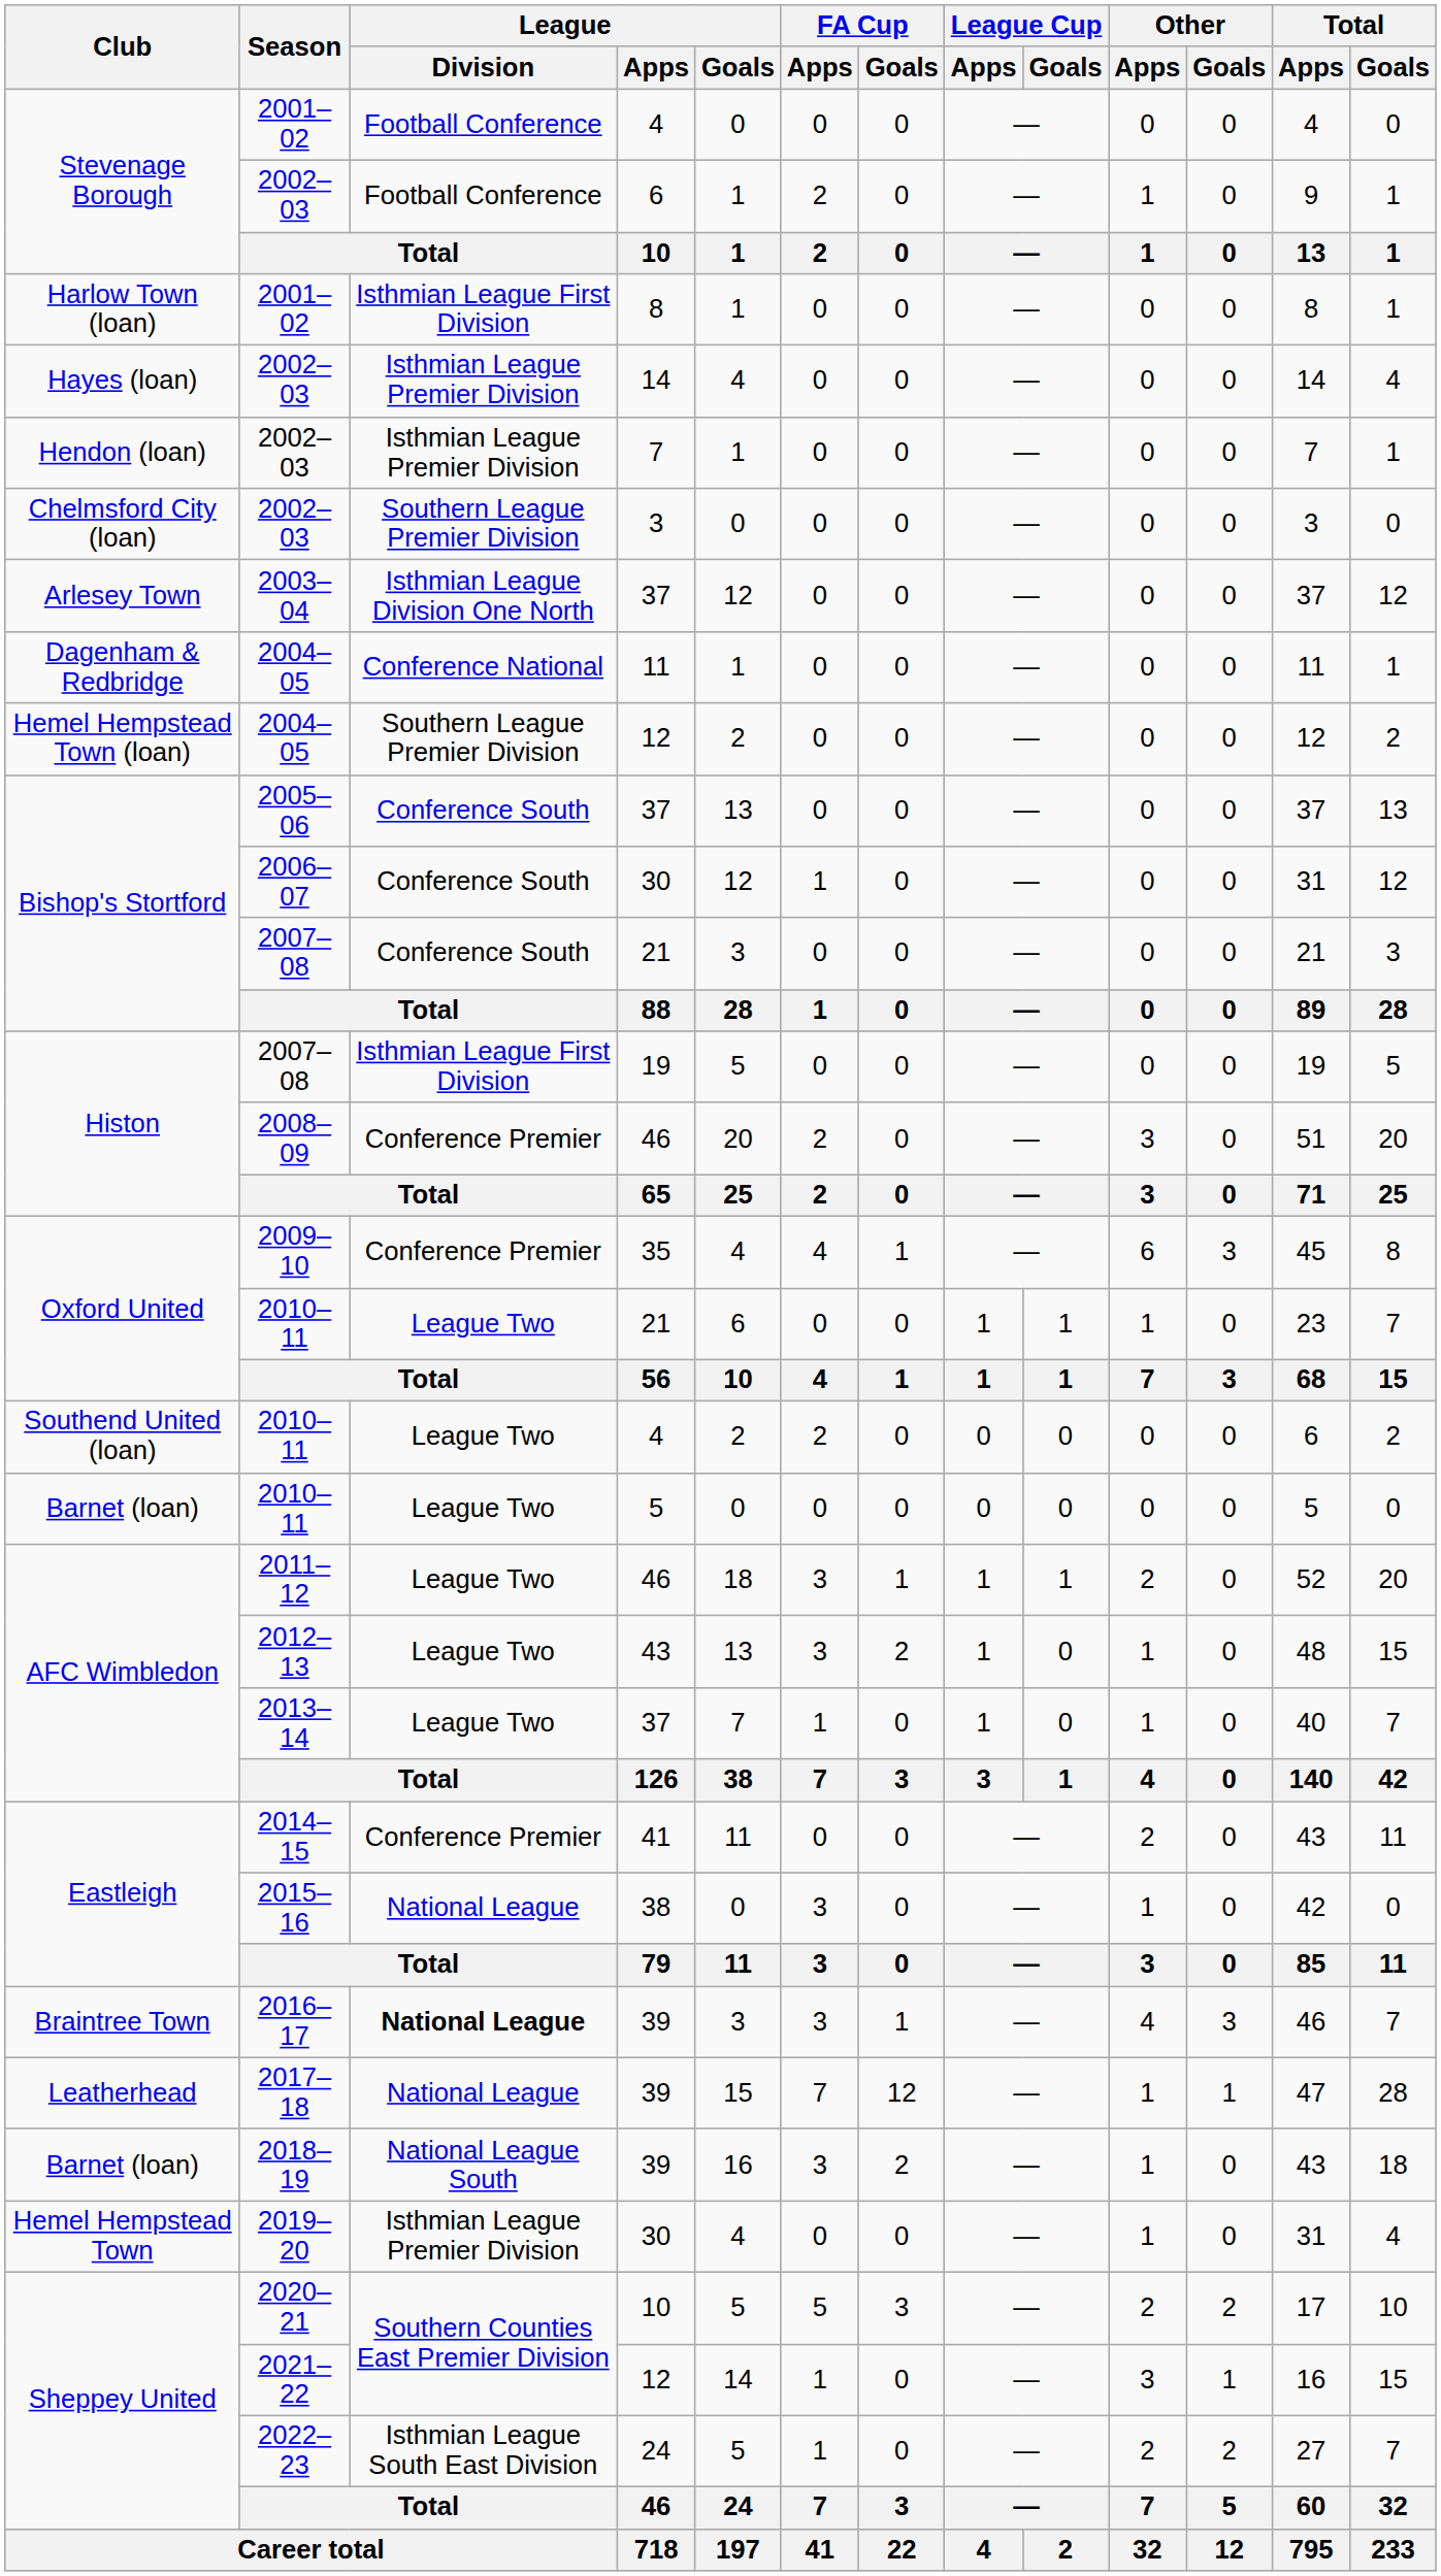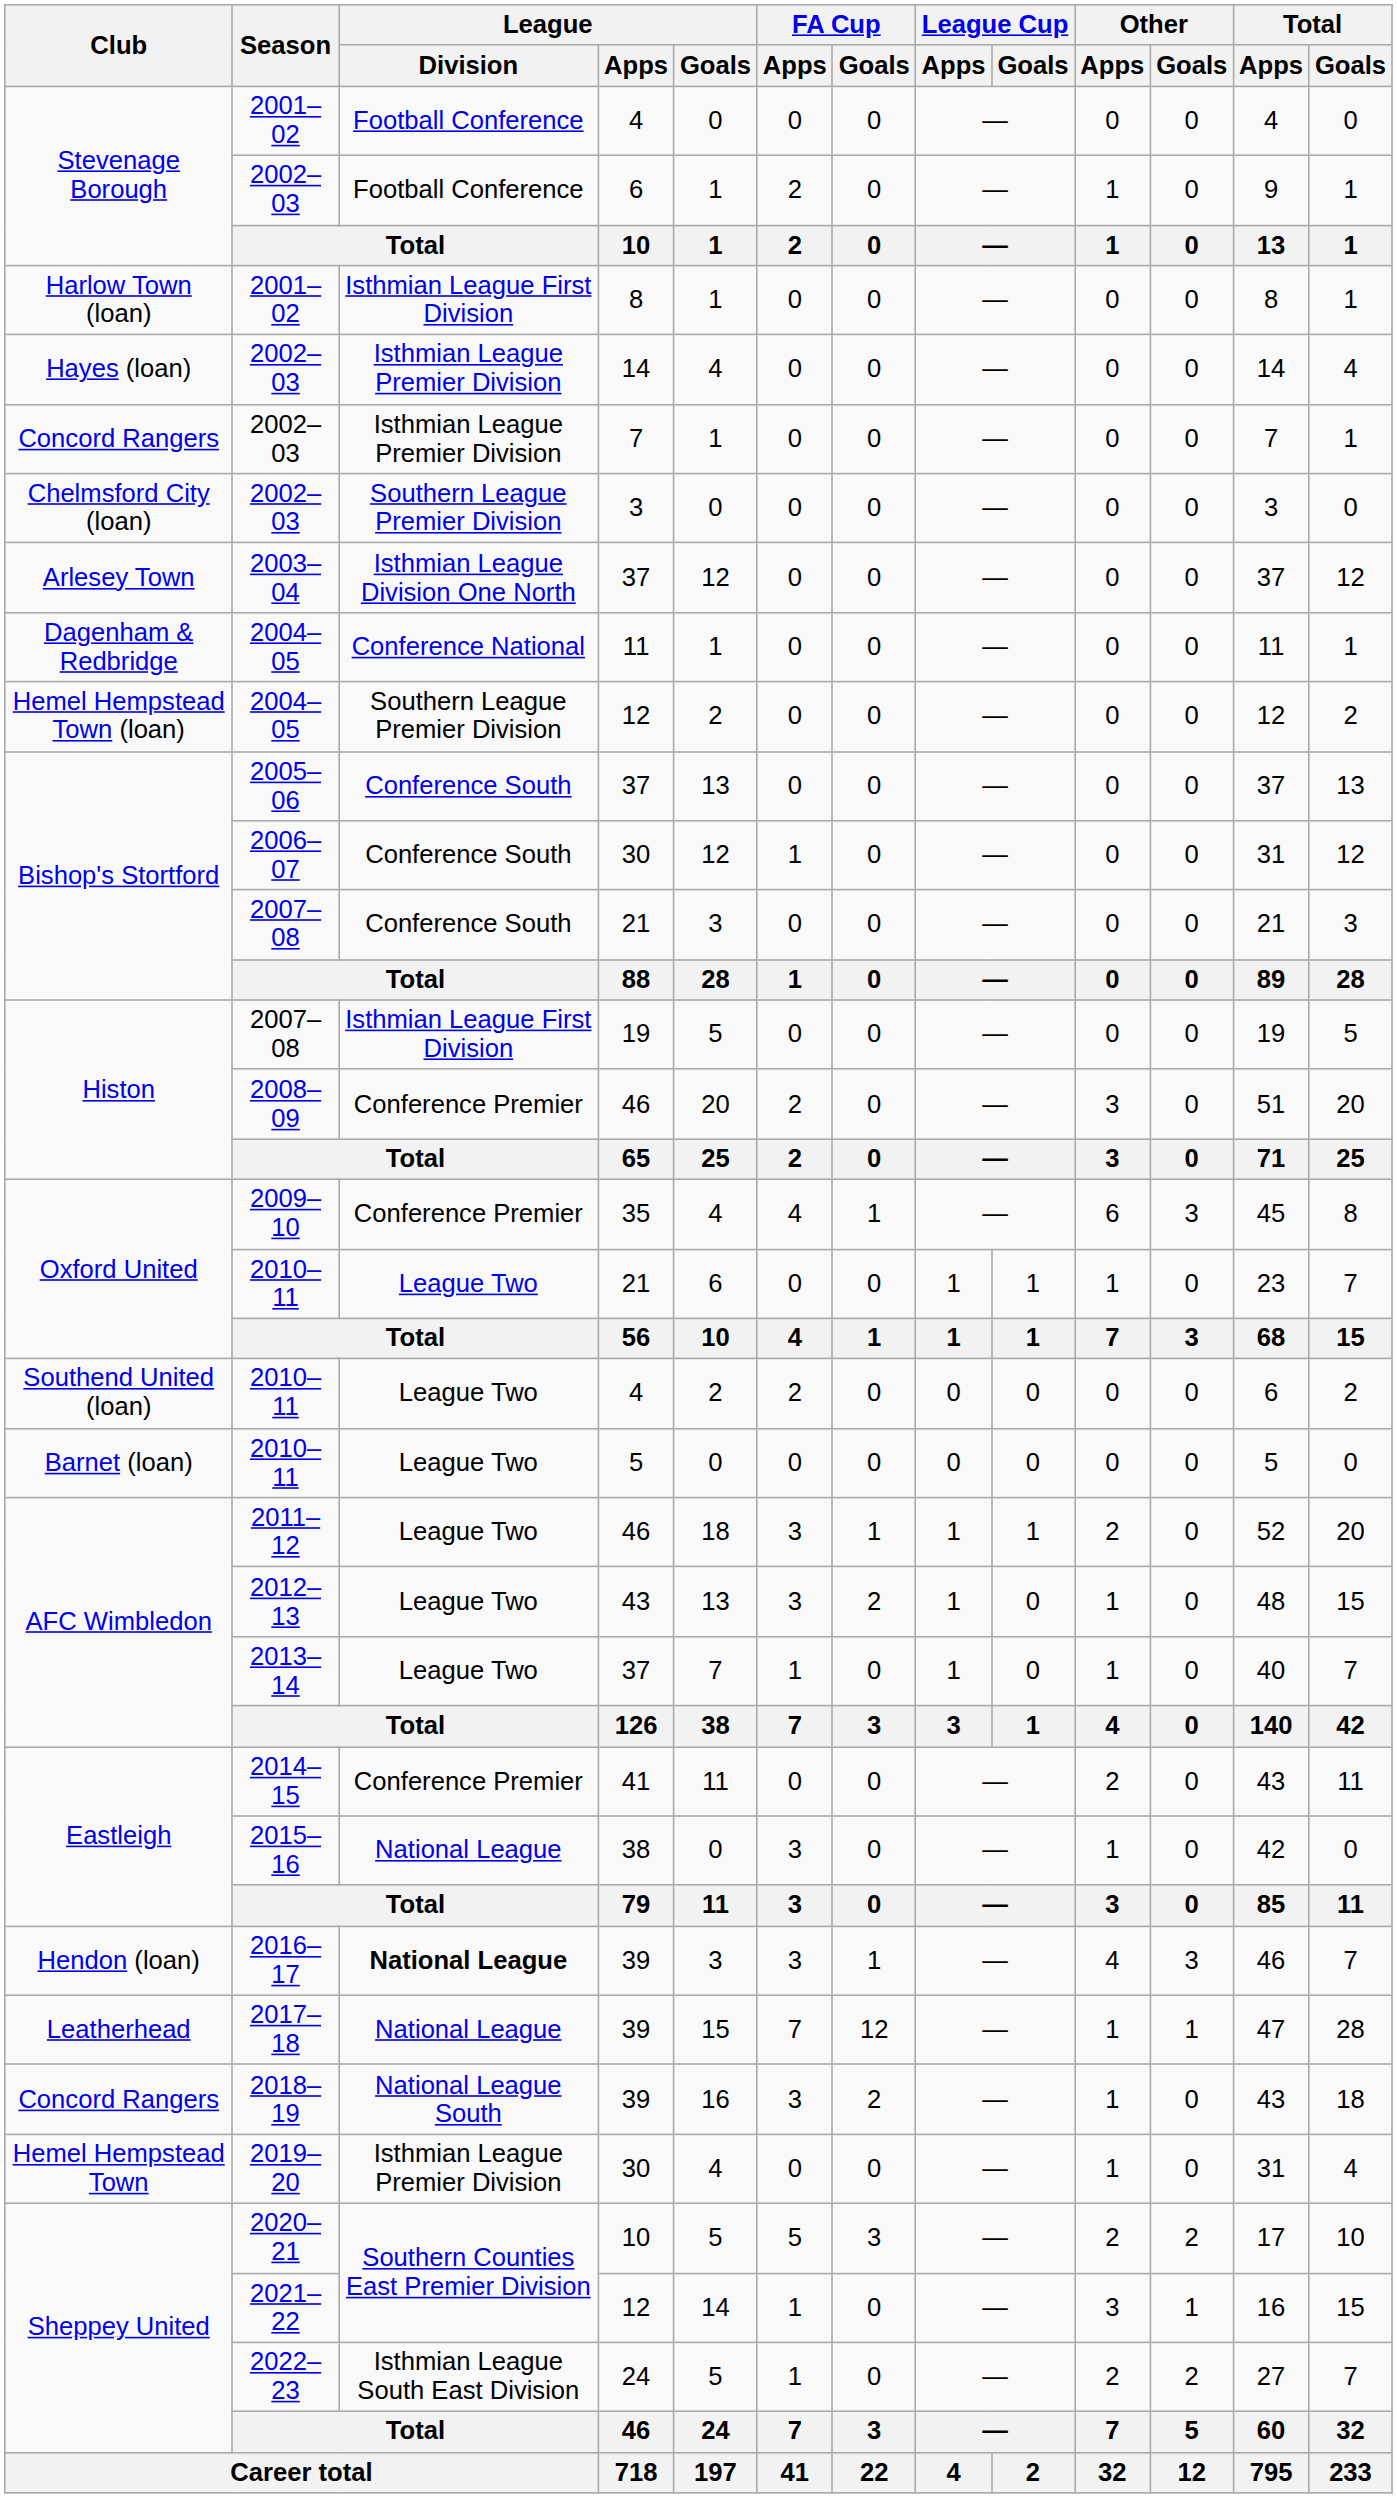 <table class="wikitable" style="text-align: center;">
 <tr>
 <th rowspan="2">Club</th>
 <th rowspan="2">Season</th>
 <th colspan="3">League</th>
 <th colspan="2"><a href='#'>FA Cup</a></th>
 <th colspan="2"><a href='#'>League Cup</a></th>
 <th colspan="2">Other</th>
 <th colspan="2">Total</th>
 </tr>
 <tr>
 <th>Division</th>
 <th>Apps</th>
 <th>Goals</th>
 <th>Apps</th>
 <th>Goals</th>
 <th>Apps</th>
 <th>Goals</th>
 <th>Apps</th>
 <th>Goals</th>
 <th>Apps</th>
 <th>Goals</th>
 </tr>
 <tr>
 <td rowspan="3" valign="center"><a href='#'>Stevenage Borough</a></td>
 <td><a href='#'>2001–02</a></td>
 <td><a href='#'>Football Conference</a></td>
 <td>4</td>
 <td>0</td>
 <td>0</td>
 <td>0</td>
 <td colspan="2">—</td>
 <td>0</td>
 <td>0</td>
 <td>4</td>
 <td>0</td>
 </tr>
 <tr>
 <td><a href='#'>2002–03</a></td>
 <td>Football Conference</td>
 <td>6</td>
 <td>1</td>
 <td>2</td>
 <td>0</td>
 <td colspan="2">—</td>
 <td>1</td>
 <td>0</td>
 <td>9</td>
 <td>1</td>
 </tr>
 <tr>
 <th colspan="2">Total</th>
 <th>10</th>
 <th>1</th>
 <th>2</th>
 <th>0</th>
 <th colspan="2">—</th>
 <th>1</th>
 <th>0</th>
 <th>13</th>
 <th>1</th>
 </tr>
 <tr>
 <td rowspan="1" valign="center"><a href='#'>Harlow Town</a> (loan)</td>
 <td><a href='#'>2001–02</a></td>
 <td><a href='#'>Isthmian League First Division</a></td>
 <td>8</td>
 <td>1</td>
 <td>0</td>
 <td>0</td>
 <td colspan="2">—</td>
 <td>0</td>
 <td>0</td>
 <td>8</td>
 <td>1</td>
 </tr>
 <tr>
 <td rowspan="1" valign="center"><a href='#'>Hayes</a> (loan)</td>
 <td><a href='#'>2002–03</a></td>
 <td><a href='#'>Isthmian League Premier Division</a></td>
 <td>14</td>
 <td>4</td>
 <td>0</td>
 <td>0</td>
 <td colspan="2">—</td>
 <td>0</td>
 <td>0</td>
 <td>14</td>
 <td>4</td>
 </tr>
 <tr>
-<td rowspan="1" valign="center"><a href='#'>Hendon</a> (loan)</td>
+<td rowspan="1" valign="center"><a href='#'>Concord Rangers</a></td>
 <td>2002–03</td>
 <td>Isthmian League Premier Division</td>
 <td>7</td>
 <td>1</td>
 <td>0</td>
 <td>0</td>
 <td colspan="2">—</td>
 <td>0</td>
 <td>0</td>
 <td>7</td>
 <td>1</td>
 </tr>
 <tr>
 <td rowspan="1" valign="center"><a href='#'>Chelmsford City</a> (loan)</td>
 <td><a href='#'>2002–03</a></td>
 <td><a href='#'>Southern League Premier Division</a></td>
 <td>3</td>
 <td>0</td>
 <td>0</td>
 <td>0</td>
 <td colspan="2">—</td>
 <td>0</td>
 <td>0</td>
 <td>3</td>
 <td>0</td>
 </tr>
 <tr>
 <td rowspan="1" valign="center"><a href='#'>Arlesey Town</a></td>
 <td><a href='#'>2003–04</a></td>
 <td><a href='#'>Isthmian League Division One North</a></td>
 <td>37</td>
 <td>12</td>
 <td>0</td>
 <td>0</td>
 <td colspan="2">—</td>
 <td>0</td>
 <td>0</td>
 <td>37</td>
 <td>12</td>
 </tr>
 <tr>
 <td rowspan="1" valign="center"><a href='#'>Dagenham & Redbridge</a></td>
 <td><a href='#'>2004–05</a></td>
 <td><a href='#'>Conference National</a></td>
 <td>11</td>
 <td>1</td>
 <td>0</td>
 <td>0</td>
 <td colspan="2">—</td>
 <td>0</td>
 <td>0</td>
 <td>11</td>
 <td>1</td>
 </tr>
 <tr>
 <td rowspan="1" valign="center"><a href='#'>Hemel Hempstead Town</a> (loan)</td>
 <td><a href='#'>2004–05</a></td>
 <td>Southern League Premier Division</td>
 <td>12</td>
 <td>2</td>
 <td>0</td>
 <td>0</td>
 <td colspan="2">—</td>
 <td>0</td>
 <td>0</td>
 <td>12</td>
 <td>2</td>
 </tr>
 <tr>
 <td rowspan="4" valign="center"><a href='#'>Bishop's Stortford</a></td>
 <td><a href='#'>2005–06</a></td>
 <td><a href='#'>Conference South</a></td>
 <td>37</td>
 <td>13</td>
 <td>0</td>
 <td>0</td>
 <td colspan="2">—</td>
 <td>0</td>
 <td>0</td>
 <td>37</td>
 <td>13</td>
 </tr>
 <tr>
 <td><a href='#'>2006–07</a></td>
 <td>Conference South</td>
 <td>30</td>
 <td>12</td>
 <td>1</td>
 <td>0</td>
 <td colspan="2">—</td>
 <td>0</td>
 <td>0</td>
 <td>31</td>
 <td>12</td>
 </tr>
 <tr>
 <td><a href='#'>2007–08</a></td>
 <td>Conference South</td>
 <td>21</td>
 <td>3</td>
 <td>0</td>
 <td>0</td>
 <td colspan="2">—</td>
 <td>0</td>
 <td>0</td>
 <td>21</td>
 <td>3</td>
 </tr>
 <tr>
 <th colspan="2">Total</th>
 <th>88</th>
 <th>28</th>
 <th>1</th>
 <th>0</th>
 <th colspan="2">—</th>
 <th>0</th>
 <th>0</th>
 <th>89</th>
 <th>28</th>
 </tr>
 <tr>
 <td rowspan="3" valign="center"><a href='#'>Histon</a></td>
 <td>2007–08</td>
 <td><a href='#'>Isthmian League First Division</a></td>
 <td>19</td>
 <td>5</td>
 <td>0</td>
 <td>0</td>
 <td colspan="2">—</td>
 <td>0</td>
 <td>0</td>
 <td>19</td>
 <td>5</td>
 </tr>
 <tr>
 <td><a href='#'>2008–09</a></td>
 <td>Conference Premier</td>
 <td>46</td>
 <td>20</td>
 <td>2</td>
 <td>0</td>
 <td colspan="2">—</td>
 <td>3</td>
 <td>0</td>
 <td>51</td>
 <td>20</td>
 </tr>
 <tr>
 <th colspan="2">Total</th>
 <th>65</th>
 <th>25</th>
 <th>2</th>
 <th>0</th>
 <th colspan="2">—</th>
 <th>3</th>
 <th>0</th>
 <th>71</th>
 <th>25</th>
 </tr>
 <tr>
 <td rowspan="3" valign="center"><a href='#'>Oxford United</a></td>
 <td><a href='#'>2009–10</a></td>
 <td>Conference Premier</td>
 <td>35</td>
 <td>4</td>
 <td>4</td>
 <td>1</td>
 <td colspan="2">—</td>
 <td>6</td>
 <td>3</td>
 <td>45</td>
 <td>8</td>
 </tr>
 <tr>
 <td><a href='#'>2010–11</a></td>
 <td><a href='#'>League Two</a></td>
 <td>21</td>
 <td>6</td>
 <td>0</td>
 <td>0</td>
 <td>1</td>
 <td>1</td>
 <td>1</td>
 <td>0</td>
 <td>23</td>
 <td>7</td>
 </tr>
 <tr>
 <th colspan="2">Total</th>
 <th>56</th>
 <th>10</th>
 <th>4</th>
 <th>1</th>
 <th>1</th>
 <th>1</th>
 <th>7</th>
 <th>3</th>
 <th>68</th>
 <th>15</th>
 </tr>
 <tr>
 <td rowspan="1" valign="center"><a href='#'>Southend United</a> (loan)</td>
 <td><a href='#'>2010–11</a></td>
 <td>League Two</td>
 <td>4</td>
 <td>2</td>
 <td>2</td>
 <td>0</td>
 <td>0</td>
 <td>0</td>
 <td>0</td>
 <td>0</td>
 <td>6</td>
 <td>2</td>
 </tr>
 <tr>
 <td rowspan="1" valign="center"><a href='#'>Barnet</a> (loan)</td>
 <td><a href='#'>2010–11</a></td>
 <td>League Two</td>
 <td>5</td>
 <td>0</td>
 <td>0</td>
 <td>0</td>
 <td>0</td>
 <td>0</td>
 <td>0</td>
 <td>0</td>
 <td>5</td>
 <td>0</td>
 </tr>
 <tr>
 <td rowspan="4" valign="center"><a href='#'>AFC Wimbledon</a></td>
 <td><a href='#'>2011–12</a></td>
 <td>League Two</td>
 <td>46</td>
 <td>18</td>
 <td>3</td>
 <td>1</td>
 <td>1</td>
 <td>1</td>
 <td>2</td>
 <td>0</td>
 <td>52</td>
 <td>20</td>
 </tr>
 <tr>
 <td><a href='#'>2012–13</a></td>
 <td>League Two</td>
 <td>43</td>
 <td>13</td>
 <td>3</td>
 <td>2</td>
 <td>1</td>
 <td>0</td>
 <td>1</td>
 <td>0</td>
 <td>48</td>
 <td>15</td>
 </tr>
 <tr>
 <td><a href='#'>2013–14</a></td>
 <td>League Two</td>
 <td>37</td>
 <td>7</td>
 <td>1</td>
 <td>0</td>
 <td>1</td>
 <td>0</td>
 <td>1</td>
 <td>0</td>
 <td>40</td>
 <td>7</td>
 </tr>
 <tr>
 <th colspan="2">Total</th>
 <th>126</th>
 <th>38</th>
 <th>7</th>
 <th>3</th>
 <th>3</th>
 <th>1</th>
 <th>4</th>
 <th>0</th>
 <th>140</th>
 <th>42</th>
 </tr>
 <tr>
 <td rowspan="3" valign="center"><a href='#'>Eastleigh</a></td>
 <td><a href='#'>2014–15</a></td>
 <td>Conference Premier</td>
 <td>41</td>
 <td>11</td>
 <td>0</td>
 <td>0</td>
 <td colspan="2">—</td>
 <td>2</td>
 <td>0</td>
 <td>43</td>
 <td>11</td>
 </tr>
 <tr>
 <td><a href='#'>2015–16</a></td>
 <td><a href='#'>National League</a></td>
 <td>38</td>
 <td>0</td>
 <td>3</td>
 <td>0</td>
 <td colspan="2">—</td>
 <td>1</td>
 <td>0</td>
 <td>42</td>
 <td>0</td>
 </tr>
 <tr>
 <th colspan="2">Total</th>
 <th>79</th>
 <th>11</th>
 <th>3</th>
 <th>0</th>
 <th colspan="2">—</th>
 <th>3</th>
 <th>0</th>
 <th>85</th>
 <th>11</th>
 </tr>
 <tr>
-<td rowspan="1" valign="center"><a href='#'>Braintree Town</a></td>
+<td rowspan="1" valign="center"><a href='#'>Hendon</a> (loan)</td>
 <td><a href='#'>2016–17</a></td>
 <td><strong>National League</strong></td>
 <td>39</td>
 <td>3</td>
 <td>3</td>
 <td>1</td>
 <td colspan="2">—</td>
 <td>4</td>
 <td>3</td>
 <td>46</td>
 <td>7</td>
 </tr>
 <tr>
 <td rowspan="1" valign="center"><a href='#'>Leatherhead</a></td>
 <td><a href='#'>2017–18</a></td>
 <td><a href='#'>National League</a></td>
 <td>39</td>
 <td>15</td>
 <td>7</td>
 <td>12</td>
 <td colspan="2">—</td>
 <td>1</td>
 <td>1</td>
 <td>47</td>
 <td>28</td>
 </tr>
 <tr>
-<td rowspan="1" valign="center"><a href='#'>Barnet</a> (loan)</td>
+<td rowspan="1" valign="center"><a href='#'>Concord Rangers</a></td>
 <td><a href='#'>2018–19</a></td>
 <td><a href='#'>National League South</a></td>
 <td>39</td>
 <td>16</td>
 <td>3</td>
 <td>2</td>
 <td colspan="2">—</td>
 <td>1</td>
 <td>0</td>
 <td>43</td>
 <td>18</td>
 </tr>
 <tr>
 <td><a href='#'>Hemel Hempstead Town</a></td>
 <td><a href='#'>2019–20</a></td>
 <td>Isthmian League Premier Division</td>
 <td>30</td>
 <td>4</td>
 <td>0</td>
 <td>0</td>
 <td colspan="2">—</td>
 <td>1</td>
 <td>0</td>
 <td>31</td>
 <td>4</td>
 </tr>
 <tr>
 <td rowspan="4"><a href='#'>Sheppey United</a></td>
 <td><a href='#'>2020–21</a></td>
 <td rowspan="2"><a href='#'>Southern Counties East Premier Division</a></td>
 <td>10</td>
 <td>5</td>
 <td>5</td>
 <td>3</td>
 <td colspan="2">—</td>
 <td>2</td>
 <td>2</td>
 <td>17</td>
 <td>10</td>
 </tr>
 <tr>
 <td><a href='#'>2021–22</a></td>
 <td>12</td>
 <td>14</td>
 <td>1</td>
 <td>0</td>
 <td colspan="2">—</td>
 <td>3</td>
 <td>1</td>
 <td>16</td>
 <td>15</td>
 </tr>
 <tr>
 <td><a href='#'>2022–23</a></td>
 <td>Isthmian League South East Division</td>
 <td>24</td>
 <td>5</td>
 <td>1</td>
 <td>0</td>
 <td colspan="2">—</td>
 <td>2</td>
 <td>2</td>
 <td>27</td>
 <td>7</td>
 </tr>
 <tr>
 <th colspan="2">Total</th>
 <th>46</th>
 <th>24</th>
 <th>7</th>
 <th>3</th>
 <th colspan="2">—</th>
 <th>7</th>
 <th>5</th>
 <th>60</th>
 <th>32</th>
 </tr>
 <tr>
 <th colspan="3">Career total</th>
 <th>718</th>
 <th>197</th>
 <th>41</th>
 <th>22</th>
 <th>4</th>
 <th>2</th>
 <th>32</th>
 <th>12</th>
 <th>795</th>
 <th>233</th>
 </tr>
 </table>
